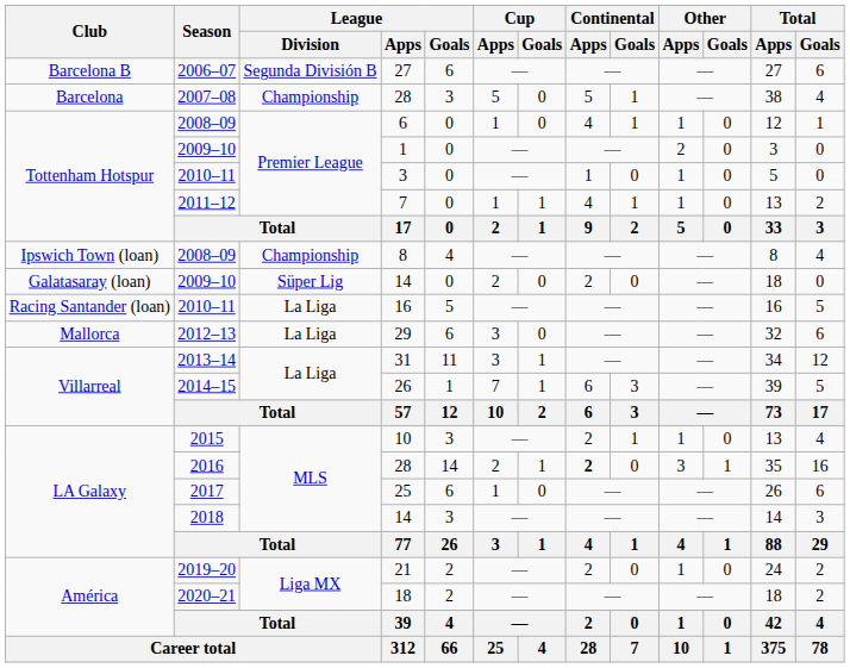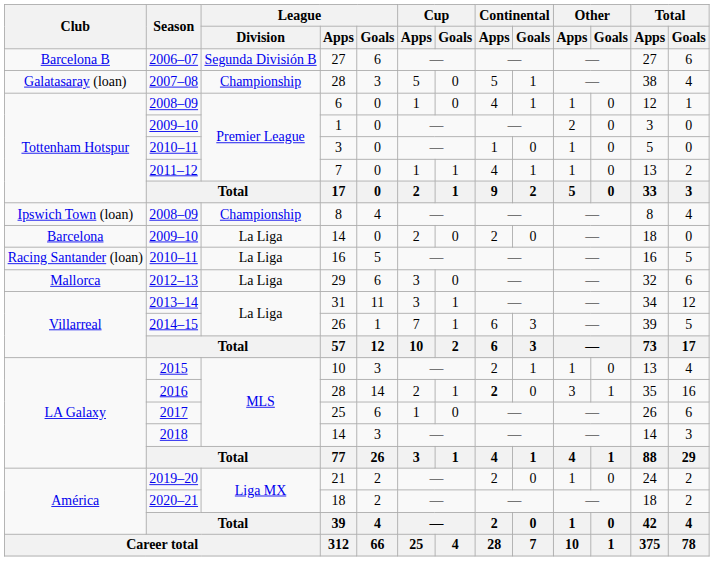 <table class="wikitable" style="text-align:center">
 <tr>
 <th rowspan="2">Club</th>
 <th rowspan="2">Season</th>
 <th colspan="3">League</th>
 <th colspan="2">Cup</th>
 <th colspan="2">Continental</th>
 <th colspan="2">Other</th>
 <th colspan="2">Total</th>
 </tr>
 <tr>
 <th>Division</th>
 <th>Apps</th>
 <th>Goals</th>
 <th>Apps</th>
 <th>Goals</th>
 <th>Apps</th>
 <th>Goals</th>
 <th>Apps</th>
 <th>Goals</th>
 <th>Apps</th>
 <th>Goals</th>
 </tr>
 <tr>
 <td><a href='#'>Barcelona B</a></td>
 <td><a href='#'>2006–07</a></td>
 <td><a href='#'>Segunda División B</a></td>
 <td>27</td>
 <td>6</td>
 <td colspan="2">—</td>
 <td colspan="2">—</td>
 <td colspan="2">—</td>
 <td>27</td>
 <td>6</td>
 </tr>
 <tr>
-<td><a href='#'>Barcelona</a></td>
+<td><a href='#'>Galatasaray</a> (loan)</td>
 <td><a href='#'>2007–08</a></td>
 <td><a href='#'>Championship</a></td>
 <td>28</td>
 <td>3</td>
 <td>5</td>
 <td>0</td>
 <td>5</td>
 <td>1</td>
 <td colspan="2">—</td>
 <td>38</td>
 <td>4</td>
 </tr>
 <tr>
 <td rowspan="5"><a href='#'>Tottenham Hotspur</a></td>
 <td><a href='#'>2008–09</a></td>
 <td rowspan="4"><a href='#'>Premier League</a></td>
 <td>6</td>
 <td>0</td>
 <td>1</td>
 <td>0</td>
 <td>4</td>
 <td>1</td>
 <td>1</td>
 <td>0</td>
 <td>12</td>
 <td>1</td>
 </tr>
 <tr>
 <td><a href='#'>2009–10</a></td>
 <td>1</td>
 <td>0</td>
 <td colspan="2">—</td>
 <td colspan="2">—</td>
 <td>2</td>
 <td>0</td>
 <td>3</td>
 <td>0</td>
 </tr>
 <tr>
 <td><a href='#'>2010–11</a></td>
 <td>3</td>
 <td>0</td>
 <td colspan="2">—</td>
 <td>1</td>
 <td>0</td>
 <td>1</td>
 <td>0</td>
 <td>5</td>
 <td>0</td>
 </tr>
 <tr>
 <td><a href='#'>2011–12</a></td>
 <td>7</td>
 <td>0</td>
 <td>1</td>
 <td>1</td>
 <td>4</td>
 <td>1</td>
 <td>1</td>
 <td>0</td>
 <td>13</td>
 <td>2</td>
 </tr>
 <tr>
 <th colspan="2">Total</th>
 <th>17</th>
 <th>0</th>
 <th>2</th>
 <th>1</th>
 <th>9</th>
 <th>2</th>
 <th>5</th>
 <th>0</th>
 <th>33</th>
 <th>3</th>
 </tr>
 <tr>
 <td><a href='#'>Ipswich Town</a> (loan)</td>
 <td><a href='#'>2008–09</a></td>
 <td><a href='#'>Championship</a></td>
 <td>8</td>
 <td>4</td>
 <td colspan="2">—</td>
 <td colspan="2">—</td>
 <td colspan="2">—</td>
 <td>8</td>
 <td>4</td>
 </tr>
 <tr>
-<td><a href='#'>Galatasaray</a> (loan)</td>
+<td><a href='#'>Barcelona</a></td>
 <td><a href='#'>2009–10</a></td>
-<td><a href='#'>Süper Lig</a></td>
+<td>La Liga</td>
 <td>14</td>
 <td>0</td>
 <td>2</td>
 <td>0</td>
 <td>2</td>
 <td>0</td>
 <td colspan="2">—</td>
 <td>18</td>
 <td>0</td>
 </tr>
 <tr>
 <td><a href='#'>Racing Santander</a> (loan)</td>
 <td><a href='#'>2010–11</a></td>
 <td>La Liga</td>
 <td>16</td>
 <td>5</td>
 <td colspan="2">—</td>
 <td colspan="2">—</td>
 <td colspan="2">—</td>
 <td>16</td>
 <td>5</td>
 </tr>
 <tr>
 <td><a href='#'>Mallorca</a></td>
 <td><a href='#'>2012–13</a></td>
 <td>La Liga</td>
 <td>29</td>
 <td>6</td>
 <td>3</td>
 <td>0</td>
 <td colspan="2">—</td>
 <td colspan="2">—</td>
 <td>32</td>
 <td>6</td>
 </tr>
 <tr>
 <td rowspan="3"><a href='#'>Villarreal</a></td>
 <td><a href='#'>2013–14</a></td>
 <td rowspan="2">La Liga</td>
 <td>31</td>
 <td>11</td>
 <td>3</td>
 <td>1</td>
 <td colspan="2">—</td>
 <td colspan="2">—</td>
 <td>34</td>
 <td>12</td>
 </tr>
 <tr>
 <td><a href='#'>2014–15</a></td>
 <td>26</td>
 <td>1</td>
 <td>7</td>
 <td>1</td>
 <td>6</td>
 <td>3</td>
 <td colspan="2">—</td>
 <td>39</td>
 <td>5</td>
 </tr>
 <tr>
 <th colspan="2">Total</th>
 <th>57</th>
 <th>12</th>
 <th>10</th>
 <th>2</th>
 <th>6</th>
 <th>3</th>
 <th colspan="2">—</th>
 <th>73</th>
 <th>17</th>
 </tr>
 <tr>
 <td rowspan="5"><a href='#'>LA Galaxy</a></td>
 <td><a href='#'>2015</a></td>
 <td rowspan="4"><a href='#'>MLS</a></td>
 <td>10</td>
 <td>3</td>
 <td colspan="2">—</td>
 <td>2</td>
 <td>1</td>
 <td>1</td>
 <td>0</td>
 <td>13</td>
 <td>4</td>
 </tr>
 <tr>
 <td><a href='#'>2016</a></td>
 <td>28</td>
 <td>14</td>
 <td>2</td>
 <td>1</td>
 <td><strong>2</strong></td>
 <td>0</td>
 <td>3</td>
 <td>1</td>
 <td>35</td>
 <td>16</td>
 </tr>
 <tr>
 <td><a href='#'>2017</a></td>
 <td>25</td>
 <td>6</td>
 <td>1</td>
 <td>0</td>
 <td colspan="2">—</td>
 <td colspan="2">—</td>
 <td>26</td>
 <td>6</td>
 </tr>
 <tr>
 <td><a href='#'>2018</a></td>
 <td>14</td>
 <td>3</td>
 <td colspan="2">—</td>
 <td colspan="2">—</td>
 <td colspan="2">—</td>
 <td>14</td>
 <td>3</td>
 </tr>
 <tr>
 <th colspan="2">Total</th>
 <th>77</th>
 <th>26</th>
 <th>3</th>
 <th>1</th>
 <th>4</th>
 <th>1</th>
 <th>4</th>
 <th>1</th>
 <th>88</th>
 <th>29</th>
 </tr>
 <tr>
 <td rowspan="3"><a href='#'>América</a></td>
 <td><a href='#'>2019–20</a></td>
 <td rowspan="2"><a href='#'>Liga MX</a></td>
 <td>21</td>
 <td>2</td>
 <td colspan="2">—</td>
 <td>2</td>
 <td>0</td>
 <td>1</td>
 <td>0</td>
 <td>24</td>
 <td>2</td>
 </tr>
 <tr>
 <td><a href='#'>2020–21</a></td>
 <td>18</td>
 <td>2</td>
 <td colspan="2">—</td>
 <td colspan="2">—</td>
 <td colspan="2">—</td>
 <td>18</td>
 <td>2</td>
 </tr>
 <tr>
 <th colspan="2">Total</th>
 <th>39</th>
 <th>4</th>
 <th colspan="2">—</th>
 <th>2</th>
 <th>0</th>
 <th>1</th>
 <th>0</th>
 <th>42</th>
 <th>4</th>
 </tr>
 <tr>
 <th colspan="3">Career total</th>
 <th>312</th>
 <th>66</th>
 <th>25</th>
 <th>4</th>
 <th>28</th>
 <th>7</th>
 <th>10</th>
 <th>1</th>
 <th>375</th>
 <th>78</th>
 </tr>
 </table>
